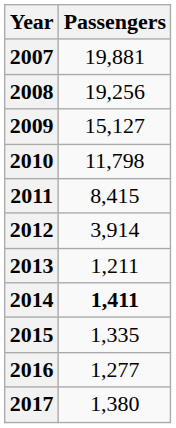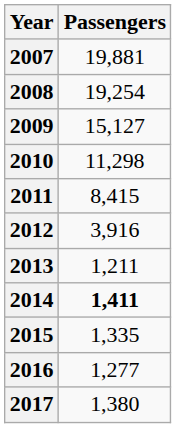 <table class="wikitable" style="text-align:center">
 <tr>
 <th scope=col>Year</th>
 <th scope=col>Passengers</th>
 </tr>
 <tr>
 <th>2007</th>
 <td>19,881</td>
 </tr>
 <tr>
 <th>2008</th>
-<td>19,256</td>
+<td>19,254</td>
 </tr>
 <tr>
 <th>2009</th>
 <td>15,127</td>
 </tr>
 <tr>
 <th>2010</th>
-<td>11,798</td>
+<td>11,298</td>
 </tr>
 <tr>
 <th>2011</th>
 <td>8,415</td>
 </tr>
 <tr>
 <th>2012</th>
-<td>3,914</td>
+<td>3,916</td>
 </tr>
 <tr>
 <th>2013</th>
 <td>1,211</td>
 </tr>
 <tr>
 <th>2014</th>
 <td><strong>1,411</strong></td>
 </tr>
 <tr>
 <th>2015</th>
 <td>1,335</td>
 </tr>
 <tr>
 <th>2016</th>
 <td>1,277</td>
 </tr>
 <tr>
 <th>2017</th>
 <td>1,380</td>
 </tr>
 </table>
